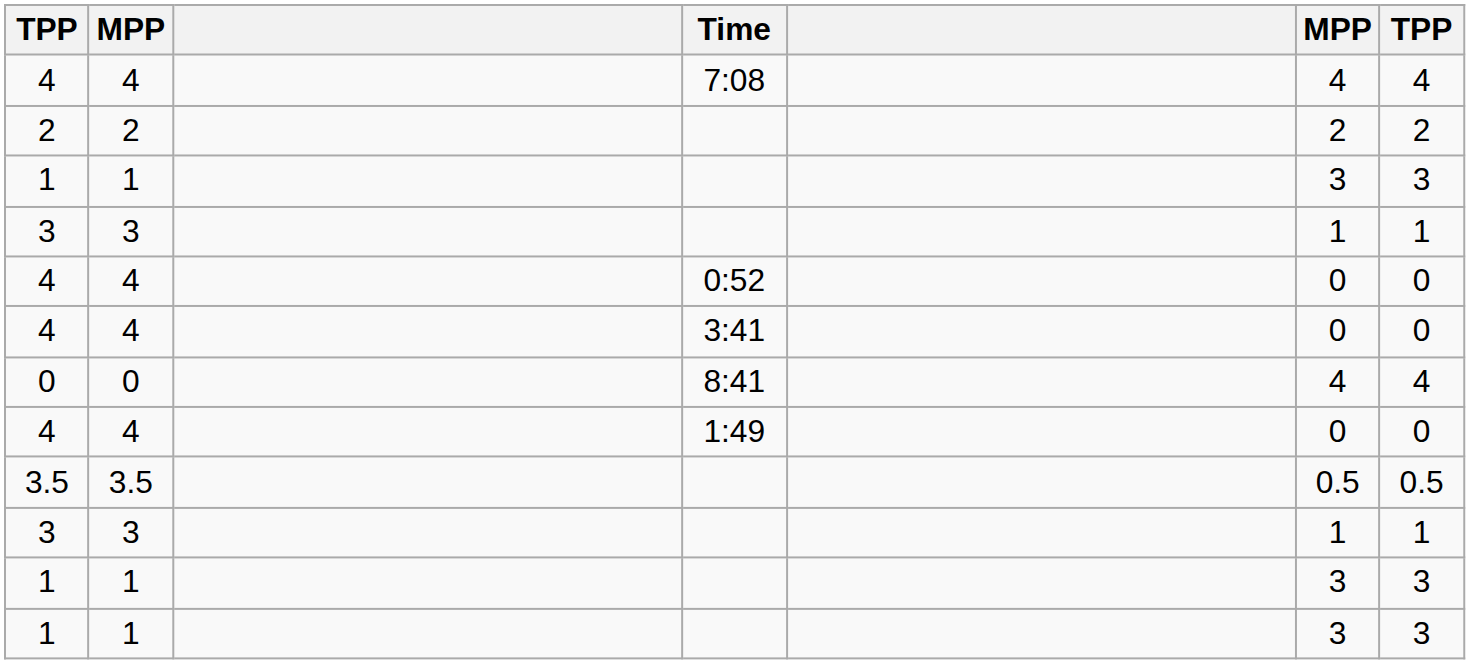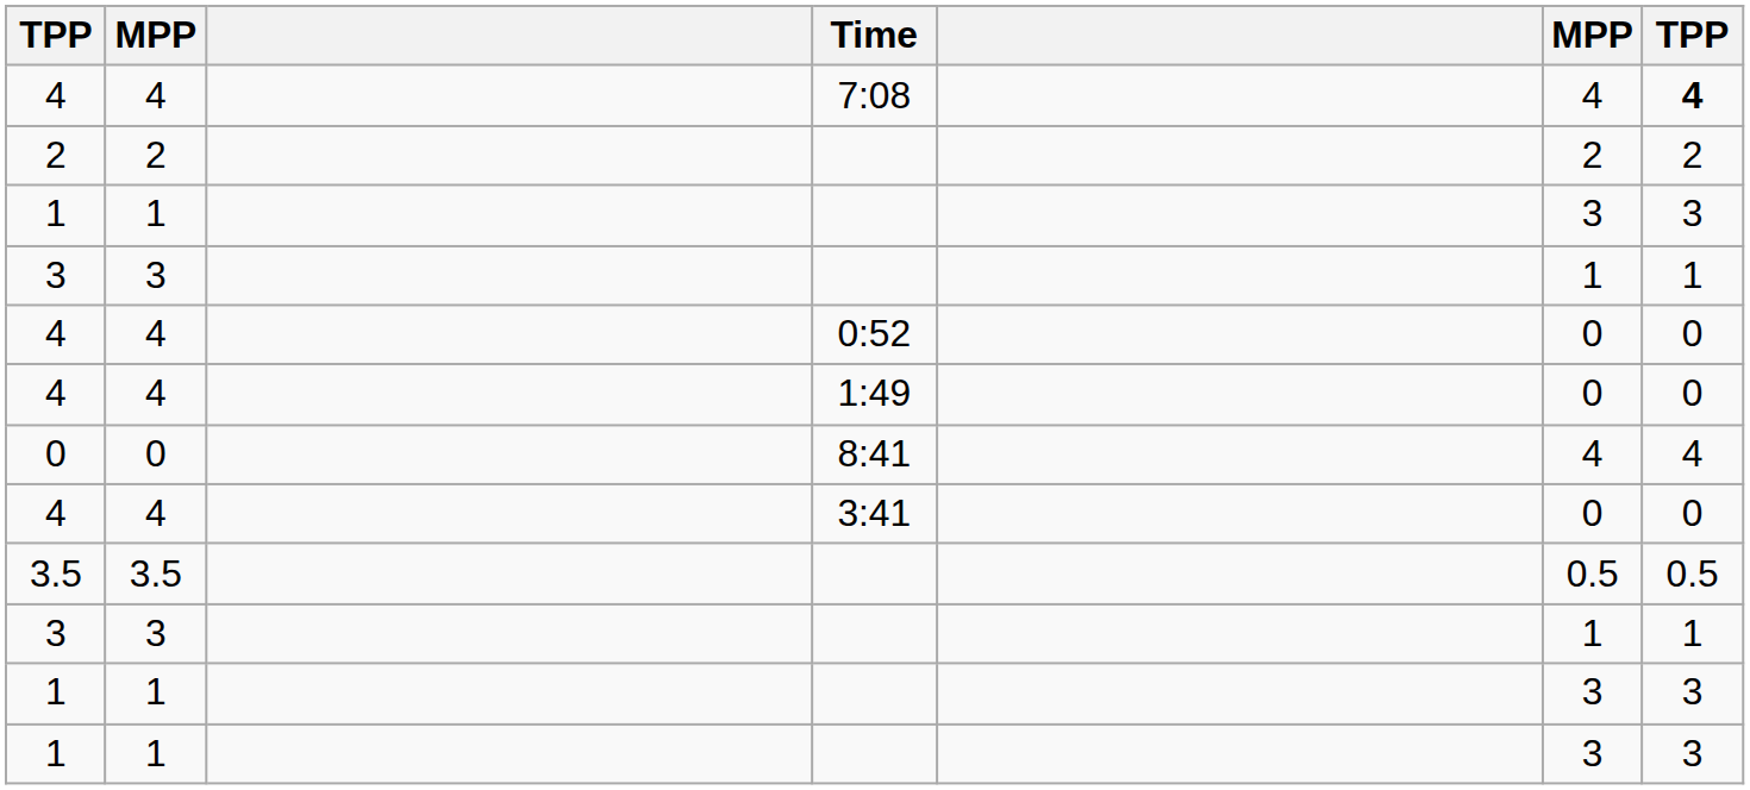 <table class="wikitable" style="text-align: center;" |>
 <tr>
 <th width="35">TPP</th>
 <th width="35">MPP</th>
 <th width="250"></th>
 <th width="45">Time</th>
 <th width="250"></th>
 <th width="35">MPP</th>
 <th width="35">TPP</th>
 </tr>
 <tr>
 <td>4</td>
 <td>4</td>
 <td style="text-align:left;"></td>
 <td>7:08</td>
 <td style="text-align:left;"></td>
 <td>4</td>
-<td>4</td>
+<td><strong>4</strong></td>
 </tr>
 <tr>
 <td>2</td>
 <td>2</td>
 <td style="text-align:left;"></td>
 <td></td>
 <td style="text-align:left;"></td>
 <td>2</td>
 <td>2</td>
 </tr>
 <tr>
 <td>1</td>
 <td>1</td>
 <td style="text-align:left;"><strong></strong></td>
 <td></td>
 <td style="text-align:left;"></td>
 <td>3</td>
 <td>3</td>
 </tr>
 <tr>
 <td>3</td>
 <td>3</td>
 <td style="text-align:left;"></td>
 <td></td>
 <td style="text-align:left;"><strong></strong></td>
 <td>1</td>
 <td>1</td>
 </tr>
 <tr>
 <td>4</td>
 <td>4</td>
 <td style="text-align:left;"></td>
 <td>0:52</td>
 <td style="text-align:left;"><strong></strong></td>
 <td>0</td>
 <td>0</td>
 </tr>
 <tr>
 <td>4</td>
 <td>4</td>
 <td style="text-align:left;"></td>
-<td>3:41</td>
+<td>1:49</td>
 <td style="text-align:left;"><strong></strong></td>
 <td>0</td>
 <td>0</td>
 </tr>
 <tr>
 <td>0</td>
 <td>0</td>
 <td style="text-align:left;"><strong></strong></td>
 <td>8:41</td>
 <td style="text-align:left;"></td>
 <td>4</td>
 <td>4</td>
 </tr>
 <tr>
 <td>4</td>
 <td>4</td>
 <td style="text-align:left;"></td>
-<td>1:49</td>
+<td>3:41</td>
 <td style="text-align:left;"><strong></strong></td>
 <td>0</td>
 <td>0</td>
 </tr>
 <tr>
 <td>3.5</td>
 <td>3.5</td>
 <td style="text-align:left;"></td>
 <td></td>
 <td style="text-align:left;"><strong></strong></td>
 <td>0.5</td>
 <td>0.5</td>
 </tr>
 <tr>
 <td>3</td>
 <td>3</td>
 <td style="text-align:left;"></td>
 <td></td>
 <td style="text-align:left;"><strong></strong></td>
 <td>1</td>
 <td>1</td>
 </tr>
 <tr>
 <td>1</td>
 <td>1</td>
 <td style="text-align:left;"><strong></strong></td>
 <td></td>
 <td style="text-align:left;"></td>
 <td>3</td>
 <td>3</td>
 </tr>
 <tr>
 <td>1</td>
 <td>1</td>
 <td style="text-align:left;"><strong></strong></td>
 <td></td>
 <td style="text-align:left;"></td>
 <td>3</td>
 <td>3</td>
 </tr>
 </table>
